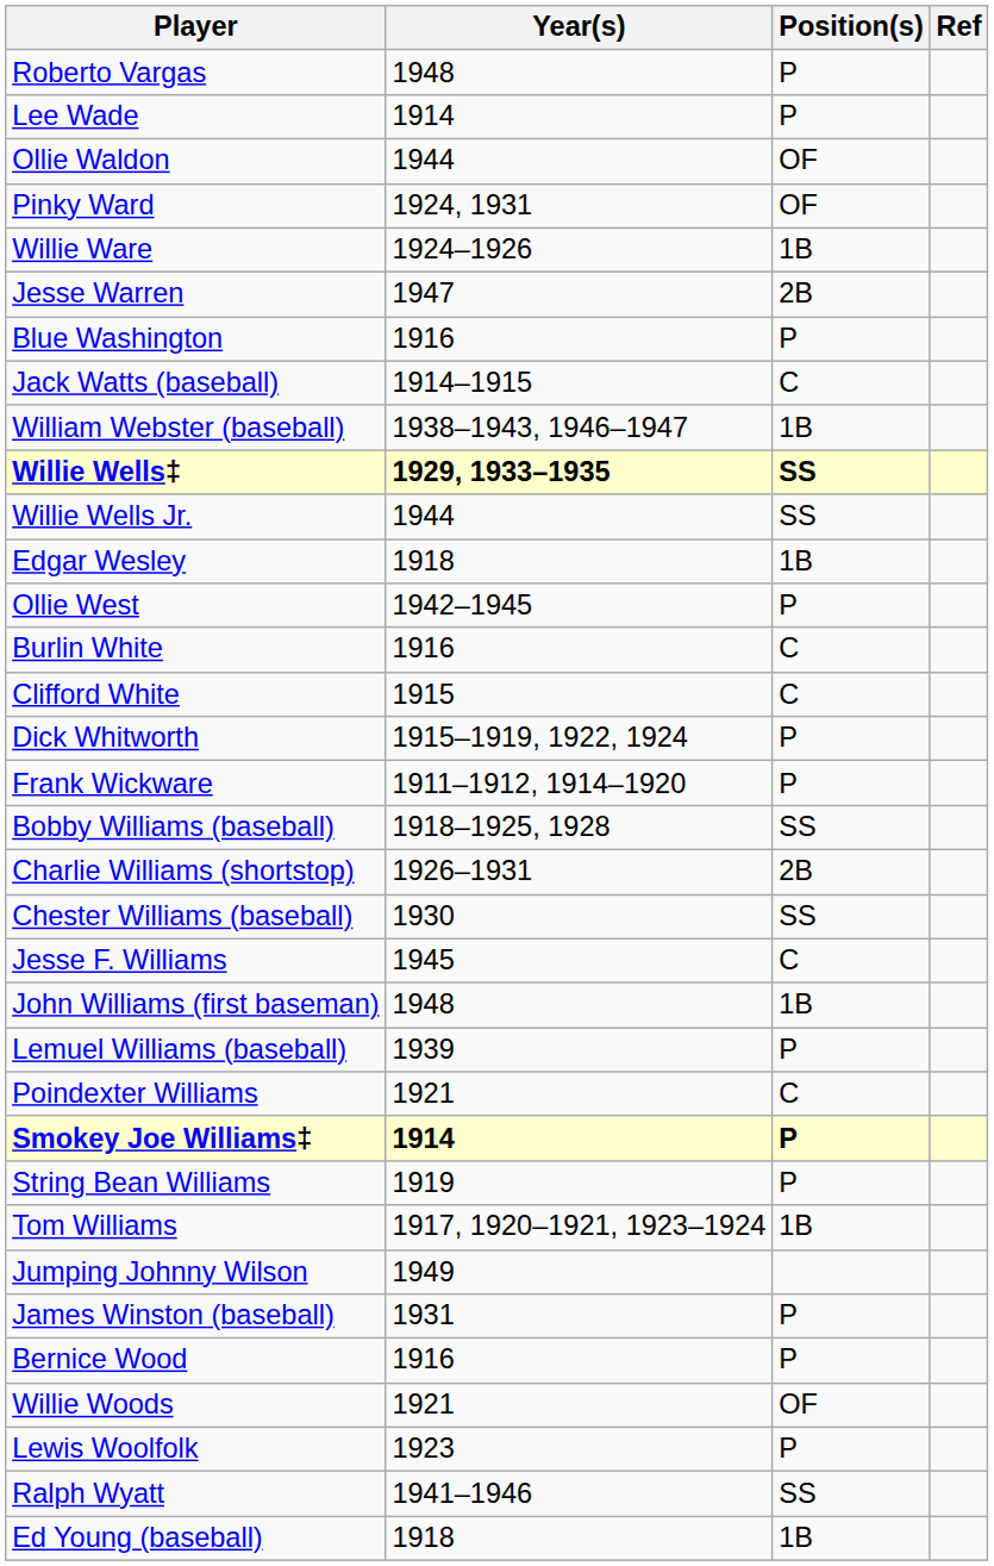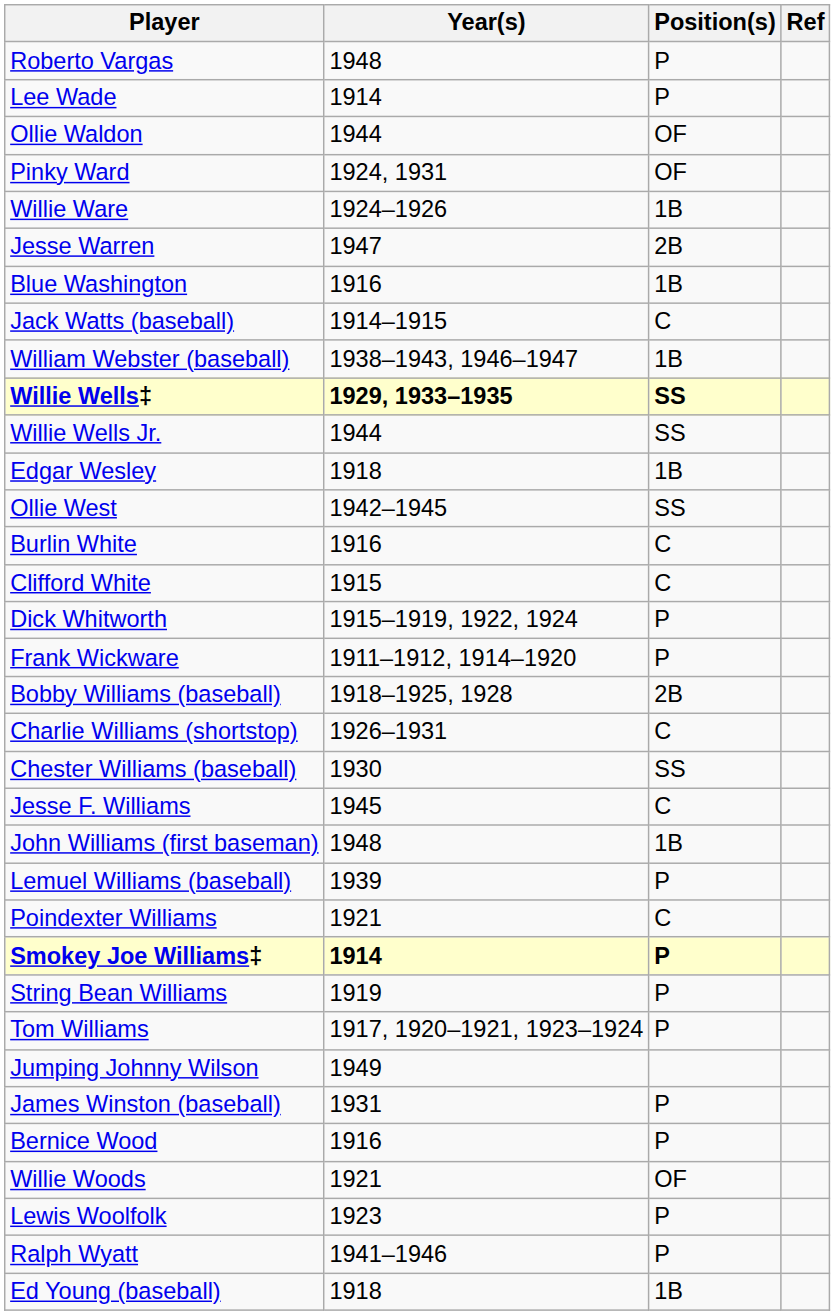 <table class="wikitable">
 <tr>
 <th>Player</th>
 <th>Year(s)</th>
 <th>Position(s)</th>
 <th>Ref</th>
 </tr>
 <tr>
 <td><a href='#'>Roberto Vargas</a></td>
 <td>1948</td>
 <td>P</td>
 <td></td>
 </tr>
 <tr>
 <td><a href='#'>Lee Wade</a></td>
 <td>1914</td>
 <td>P</td>
 <td></td>
 </tr>
 <tr>
 <td><a href='#'>Ollie Waldon</a></td>
 <td>1944</td>
 <td>OF</td>
 <td></td>
 </tr>
 <tr>
 <td><a href='#'>Pinky Ward</a></td>
 <td>1924, 1931</td>
 <td>OF</td>
 <td></td>
 </tr>
 <tr>
 <td><a href='#'>Willie Ware</a></td>
 <td>1924–1926</td>
 <td>1B</td>
 <td></td>
 </tr>
 <tr>
 <td><a href='#'>Jesse Warren</a></td>
 <td>1947</td>
 <td>2B</td>
 <td></td>
 </tr>
 <tr>
 <td><a href='#'>Blue Washington</a></td>
 <td>1916</td>
-<td>P</td>
+<td>1B</td>
 <td></td>
 </tr>
 <tr>
 <td><a href='#'>Jack Watts (baseball)</a></td>
 <td>1914–1915</td>
 <td>C</td>
 <td></td>
 </tr>
 <tr>
 <td><a href='#'>William Webster (baseball)</a></td>
 <td>1938–1943, 1946–1947</td>
 <td>1B</td>
 <td></td>
 </tr>
 <tr style="background:#FFFFCC;">
 <td><strong><a href='#'>Willie Wells</a>‡</strong></td>
 <td><strong>1929, 1933–1935</strong></td>
 <td><strong>SS</strong></td>
 <td><strong></strong></td>
 </tr>
 <tr>
 <td><a href='#'>Willie Wells Jr.</a></td>
 <td>1944</td>
 <td>SS</td>
 <td></td>
 </tr>
 <tr>
 <td><a href='#'>Edgar Wesley</a></td>
 <td>1918</td>
 <td>1B</td>
 <td></td>
 </tr>
 <tr>
 <td><a href='#'>Ollie West</a></td>
 <td>1942–1945</td>
-<td>P</td>
+<td>SS</td>
 <td></td>
 </tr>
 <tr>
 <td><a href='#'>Burlin White</a></td>
 <td>1916</td>
 <td>C</td>
 <td></td>
 </tr>
 <tr>
 <td><a href='#'>Clifford White</a></td>
 <td>1915</td>
 <td>C</td>
 <td></td>
 </tr>
 <tr>
 <td><a href='#'>Dick Whitworth</a></td>
 <td>1915–1919, 1922, 1924</td>
 <td>P</td>
 <td></td>
 </tr>
 <tr>
 <td><a href='#'>Frank Wickware</a></td>
 <td>1911–1912, 1914–1920</td>
 <td>P</td>
 <td></td>
 </tr>
 <tr>
 <td><a href='#'>Bobby Williams (baseball)</a></td>
 <td>1918–1925, 1928</td>
-<td>SS</td>
+<td>2B</td>
 <td></td>
 </tr>
 <tr>
 <td><a href='#'>Charlie Williams (shortstop)</a></td>
 <td>1926–1931</td>
-<td>2B</td>
+<td>C</td>
 <td></td>
 </tr>
 <tr>
 <td><a href='#'>Chester Williams (baseball)</a></td>
 <td>1930</td>
 <td>SS</td>
 <td></td>
 </tr>
 <tr>
 <td><a href='#'>Jesse F. Williams</a></td>
 <td>1945</td>
 <td>C</td>
 <td></td>
 </tr>
 <tr>
 <td><a href='#'>John Williams (first baseman)</a></td>
 <td>1948</td>
 <td>1B</td>
 <td></td>
 </tr>
 <tr>
 <td><a href='#'>Lemuel Williams (baseball)</a></td>
 <td>1939</td>
 <td>P</td>
 <td></td>
 </tr>
 <tr>
 <td><a href='#'>Poindexter Williams</a></td>
 <td>1921</td>
 <td>C</td>
 <td></td>
 </tr>
 <tr style="background:#FFFFCC;">
 <td><strong><a href='#'>Smokey Joe Williams</a>‡</strong></td>
 <td><strong>1914</strong></td>
 <td><strong>P</strong></td>
 <td><strong></strong></td>
 </tr>
 <tr>
 <td><a href='#'>String Bean Williams</a></td>
 <td>1919</td>
 <td>P</td>
 <td></td>
 </tr>
 <tr>
 <td><a href='#'>Tom Williams</a></td>
 <td>1917, 1920–1921, 1923–1924</td>
-<td>1B</td>
+<td>P</td>
 <td></td>
 </tr>
 <tr>
 <td><a href='#'>Jumping Johnny Wilson</a></td>
 <td>1949</td>
 <td></td>
 <td></td>
 </tr>
 <tr>
 <td><a href='#'>James Winston (baseball)</a></td>
 <td>1931</td>
 <td>P</td>
 <td></td>
 </tr>
 <tr>
 <td><a href='#'>Bernice Wood</a></td>
 <td>1916</td>
 <td>P</td>
 <td></td>
 </tr>
 <tr>
 <td><a href='#'>Willie Woods</a></td>
 <td>1921</td>
 <td>OF</td>
 <td></td>
 </tr>
 <tr>
 <td><a href='#'>Lewis Woolfolk</a></td>
 <td>1923</td>
 <td>P</td>
 <td></td>
 </tr>
 <tr>
 <td><a href='#'>Ralph Wyatt</a></td>
 <td>1941–1946</td>
-<td>SS</td>
+<td>P</td>
 <td></td>
 </tr>
 <tr>
 <td><a href='#'>Ed Young (baseball)</a></td>
 <td>1918</td>
 <td>1B</td>
 <td></td>
 </tr>
 </table>
